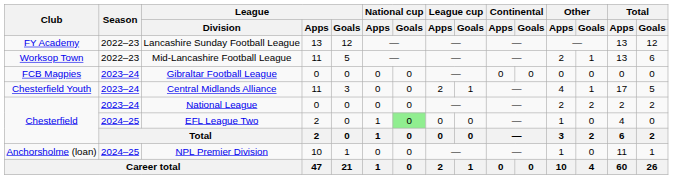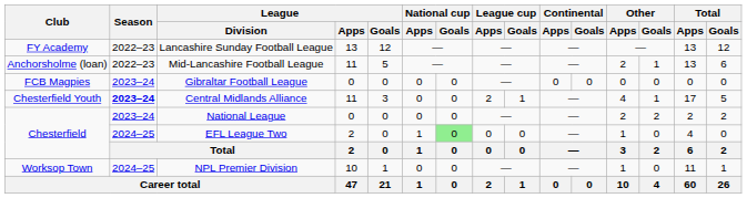 <table class="wikitable" style="text-align: center;">
 <tr>
 <th rowspan="2">Club</th>
 <th rowspan="2">Season</th>
 <th colspan="3">League</th>
 <th colspan="2">National cup</th>
 <th colspan="2">League cup</th>
 <th colspan="2">Continental</th>
 <th colspan="2">Other</th>
 <th colspan="2">Total</th>
 </tr>
 <tr>
 <th>Division</th>
 <th>Apps</th>
 <th>Goals</th>
 <th>Apps</th>
 <th>Goals</th>
 <th>Apps</th>
 <th>Goals</th>
 <th>Apps</th>
 <th>Goals</th>
 <th>Apps</th>
 <th>Goals</th>
 <th>Apps</th>
 <th>Goals</th>
 </tr>
 <tr>
 <td rowspan="1"><a href='#'>FY Academy</a></td>
 <td>2022–23</td>
 <td>Lancashire Sunday Football League</td>
 <td>13</td>
 <td>12</td>
 <td colspan="2">—</td>
 <td colspan="2">—</td>
 <td colspan="2">—</td>
 <td colspan="2">—</td>
 <td>13</td>
 <td>12</td>
 </tr>
 <tr>
-<td rowspan="1"><a href='#'>Worksop Town</a></td>
+<td rowspan="1"><a href='#'>Anchorsholme</a> (loan)</td>
 <td>2022–23</td>
 <td>Mid-Lancashire Football League</td>
 <td>11</td>
 <td>5</td>
 <td colspan="2">—</td>
 <td colspan="2">—</td>
 <td colspan="2">—</td>
 <td>2</td>
 <td>1</td>
 <td>13</td>
 <td>6</td>
 </tr>
 <tr>
 <td><a href='#'>FCB Magpies</a></td>
 <td><a href='#'>2023–24</a></td>
 <td><a href='#'>Gibraltar Football League</a></td>
 <td>0</td>
 <td>0</td>
 <td>0</td>
 <td>0</td>
 <td colspan="2">—</td>
 <td>0</td>
 <td>0</td>
 <td>0</td>
 <td>0</td>
 <td>0</td>
 <td>0</td>
 </tr>
 <tr>
 <td rowspan="1"><a href='#'>Chesterfield Youth</a></td>
-<td><a href='#'>2023–24</a></td>
+<td><strong><a href='#'>2023–24</a></strong></td>
 <td><a href='#'>Central Midlands Alliance</a></td>
 <td>11</td>
 <td>3</td>
 <td>0</td>
 <td>0</td>
 <td>2</td>
 <td>1</td>
 <td colspan="2">—</td>
 <td>4</td>
 <td>1</td>
 <td>17</td>
 <td>5</td>
 </tr>
 <tr>
 <td rowspan="3"><a href='#'>Chesterfield</a></td>
 <td><a href='#'>2023–24</a></td>
 <td><a href='#'>National League</a></td>
 <td>0</td>
 <td>0</td>
 <td>0</td>
 <td>0</td>
 <td colspan="2">—</td>
 <td colspan="2">—</td>
 <td>2</td>
 <td>2</td>
 <td>2</td>
 <td>2</td>
 </tr>
 <tr>
 <td><a href='#'>2024–25</a></td>
 <td><a href='#'>EFL League Two</a></td>
 <td>2</td>
 <td>0</td>
 <td>1</td>
 <td style="background: lightgreen;">0</td>
 <td>0</td>
 <td>0</td>
 <td colspan="2">—</td>
 <td>1</td>
 <td>0</td>
 <td>4</td>
 <td>0</td>
 </tr>
 <tr>
 <th colspan="2">Total</th>
 <th>2</th>
 <th>0</th>
 <th>1</th>
 <th>0</th>
 <th>0</th>
 <th>0</th>
 <th colspan="2">—</th>
 <th>3</th>
 <th>2</th>
 <th>6</th>
 <th>2</th>
 </tr>
 <tr>
-<td rowspan="1"><a href='#'>Anchorsholme</a> (loan)</td>
+<td rowspan="1"><a href='#'>Worksop Town</a></td>
 <td><a href='#'>2024–25</a></td>
 <td><a href='#'>NPL Premier Division</a></td>
 <td>10</td>
 <td>1</td>
 <td>0</td>
 <td>0</td>
 <td colspan="2">—</td>
 <td colspan="2">—</td>
 <td>1</td>
 <td>0</td>
 <td>11</td>
 <td>1</td>
 </tr>
 <tr>
 <th colspan="3">Career total</th>
 <th>47</th>
 <th>21</th>
 <th>1</th>
 <th>0</th>
 <th>2</th>
 <th>1</th>
 <th>0</th>
 <th>0</th>
 <th>10</th>
 <th>4</th>
 <th>60</th>
 <th>26</th>
 </tr>
 </table>
